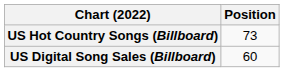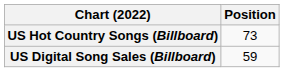 <table class="wikitable sortable plainrowheaders" style="text-align:center">
 <tr>
 <th scope="col">Chart (2022)</th>
 <th scope="col">Position</th>
 </tr>
 <tr>
 <th scope="row">US Hot Country Songs (<em>Billboard</em>)</th>
 <td>73</td>
 </tr>
 <tr>
 <th scope="row">US Digital Song Sales (<em>Billboard</em>)</th>
-<td>60</td>
+<td>59</td>
 </tr>
 </table>
